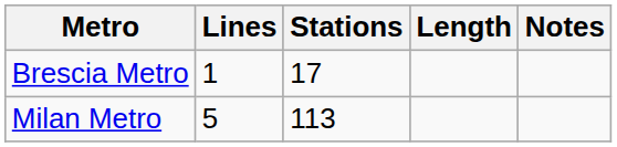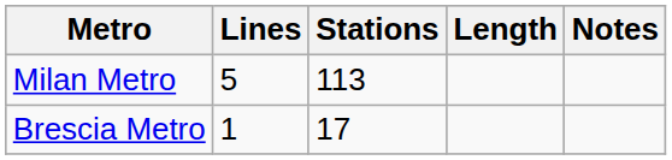 <table class="wikitable sortable">
 <tr>
 <th>Metro</th>
 <th>Lines</th>
 <th>Stations</th>
 <th>Length</th>
 <th>Notes</th>
 </tr>
 <tr>
+<td><a href='#'>Milan Metro</a></td>
+<td>5</td>
+<td>113</td>
+<td></td>
+<td></td>
+</tr>
+<tr>
 <td><a href='#'>Brescia Metro</a></td>
 <td>1</td>
 <td>17</td>
 <td></td>
 <td></td>
 </tr>
-<tr>
-<td><a href='#'>Milan Metro</a></td>
-<td>5</td>
-<td>113</td>
-<td></td>
-<td></td>
-</tr>
 </table>
